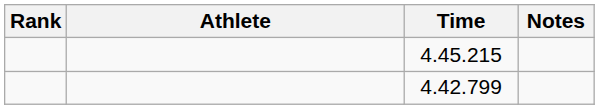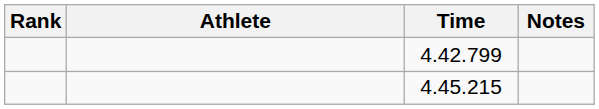 <table class=wikitable style="text-align:center">
 <tr>
 <th width=40>Rank</th>
 <th width=250>Athlete</th>
 <th width=80>Time</th>
 <th width=50>Notes</th>
 </tr>
 <tr>
 <td></td>
 <td align=left></td>
-<td>4.45.215</td>
+<td>4.42.799</td>
 <td></td>
 </tr>
 <tr>
 <td></td>
 <td align=left></td>
-<td>4.42.799</td>
+<td>4.45.215</td>
 <td></td>
 </tr>
 </table>
